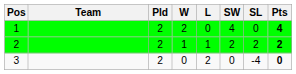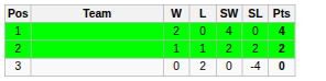 <table class="wikitable" style="text-align: center;">
 <tr>
 <th width="30">Pos</th>
 <th width="180">Team</th>
-<th width="30">Pld</th>
 <th width="30">W</th>
 <th width="30">L</th>
 <th width="30">SW</th>
 <th width="30">SL</th>
 <th width="30">Pts</th>
 </tr>
 <tr bgcolor=#00FF00>
 <td>1</td>
 <td align="left"></td>
 <td>2</td>
-<td>2</td>
 <td>0</td>
 <td>4</td>
 <td>0</td>
 <td><strong>4</strong></td>
 </tr>
 <tr bgcolor=#00FF00>
 <td>2</td>
 <td align="left"></td>
-<td>2</td>
 <td>1</td>
 <td>1</td>
 <td>2</td>
 <td>2</td>
 <td><strong>2</strong></td>
 </tr>
 <tr a>
 <td>3</td>
 <td align="left"></td>
-<td>2</td>
 <td>0</td>
 <td>2</td>
 <td>0</td>
 <td>-4</td>
 <td><strong>0</strong></td>
 </tr>
 </table>
